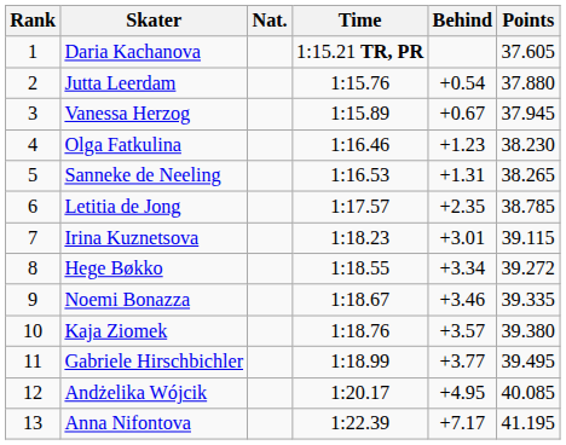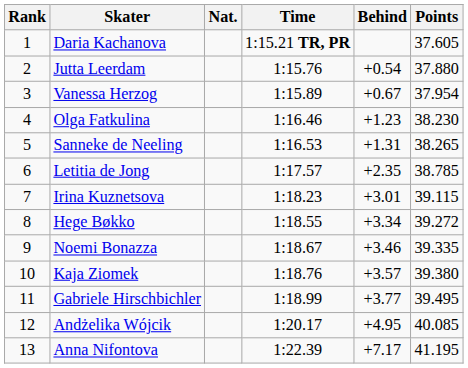 <table class="wikitable sortable" border="1" style="text-align:center">
 <tr>
 <th>Rank</th>
 <th>Skater</th>
 <th>Nat.</th>
 <th>Time</th>
 <th>Behind</th>
 <th>Points</th>
 </tr>
 <tr>
 <td>1</td>
 <td align=left><a href='#'>Daria Kachanova</a></td>
 <td></td>
 <td>1:15.21 <strong>TR, PR</strong></td>
 <td></td>
 <td>37.605</td>
 </tr>
 <tr>
 <td>2</td>
 <td align=left><a href='#'>Jutta Leerdam</a></td>
 <td></td>
 <td>1:15.76</td>
 <td>+0.54</td>
 <td>37.880</td>
 </tr>
 <tr>
 <td>3</td>
 <td align=left><a href='#'>Vanessa Herzog</a></td>
 <td></td>
 <td>1:15.89</td>
 <td>+0.67</td>
-<td>37.945</td>
+<td>37.954</td>
 </tr>
 <tr>
 <td>4</td>
 <td align=left><a href='#'>Olga Fatkulina</a></td>
 <td></td>
 <td>1:16.46</td>
 <td>+1.23</td>
 <td>38.230</td>
 </tr>
 <tr>
 <td>5</td>
 <td align=left><a href='#'>Sanneke de Neeling</a></td>
 <td></td>
 <td>1:16.53</td>
 <td>+1.31</td>
 <td>38.265</td>
 </tr>
 <tr>
 <td>6</td>
 <td align=left><a href='#'>Letitia de Jong</a></td>
 <td></td>
 <td>1:17.57</td>
 <td>+2.35</td>
 <td>38.785</td>
 </tr>
 <tr>
 <td>7</td>
 <td align=left><a href='#'>Irina Kuznetsova</a></td>
 <td></td>
 <td>1:18.23</td>
 <td>+3.01</td>
 <td>39.115</td>
 </tr>
 <tr>
 <td>8</td>
 <td align=left><a href='#'>Hege Bøkko</a></td>
 <td></td>
 <td>1:18.55</td>
 <td>+3.34</td>
 <td>39.272</td>
 </tr>
 <tr>
 <td>9</td>
 <td align=left><a href='#'>Noemi Bonazza</a></td>
 <td></td>
 <td>1:18.67</td>
 <td>+3.46</td>
 <td>39.335</td>
 </tr>
 <tr>
 <td>10</td>
 <td align=left><a href='#'>Kaja Ziomek</a></td>
 <td></td>
 <td>1:18.76</td>
 <td>+3.57</td>
 <td>39.380</td>
 </tr>
 <tr>
 <td>11</td>
 <td align=left><a href='#'>Gabriele Hirschbichler</a></td>
 <td></td>
 <td>1:18.99</td>
 <td>+3.77</td>
 <td>39.495</td>
 </tr>
 <tr>
 <td>12</td>
 <td align=left><a href='#'>Andżelika Wójcik</a></td>
 <td></td>
 <td>1:20.17</td>
 <td>+4.95</td>
 <td>40.085</td>
 </tr>
 <tr>
 <td>13</td>
 <td align=left><a href='#'>Anna Nifontova</a></td>
 <td></td>
 <td>1:22.39</td>
 <td>+7.17</td>
 <td>41.195</td>
 </tr>
 </table>
